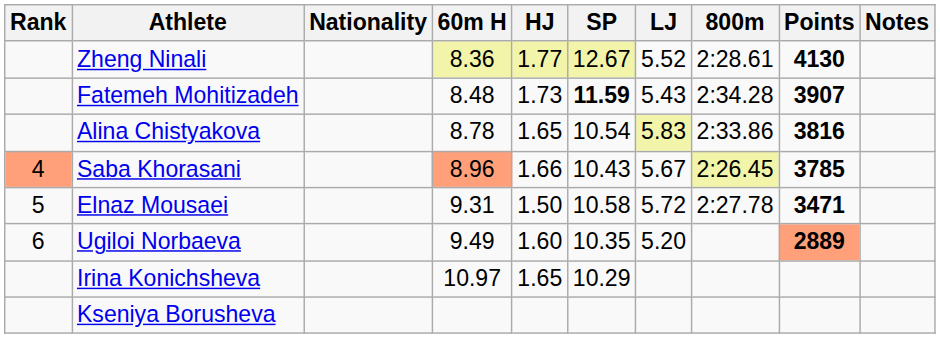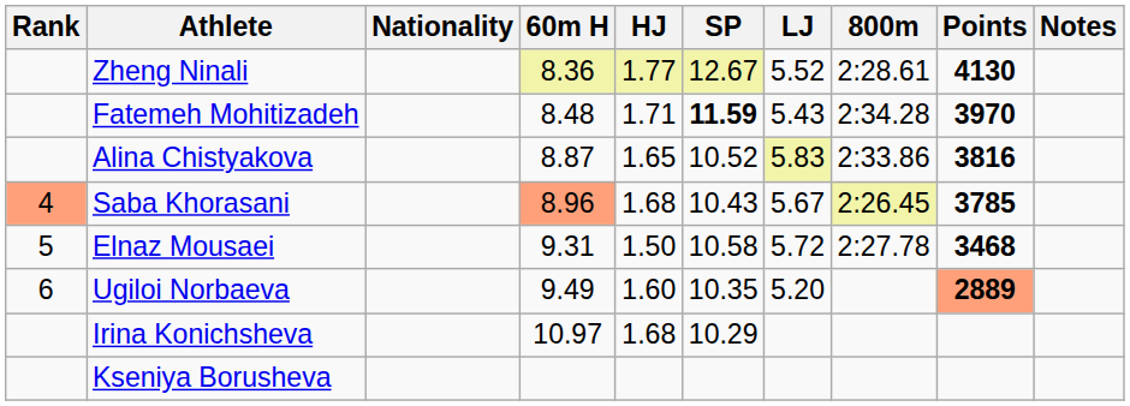 <table class="wikitable sortable" style=" text-align:center">
 <tr>
 <th>Rank</th>
 <th>Athlete</th>
 <th>Nationality</th>
 <th>60m H</th>
 <th>HJ</th>
 <th>SP</th>
 <th>LJ</th>
 <th>800m</th>
 <th>Points</th>
 <th>Notes</th>
 </tr>
 <tr>
 <td></td>
 <td align=left><a href='#'>Zheng Ninali</a></td>
 <td align=left></td>
 <td bgcolor=#F2F5A9>8.36</td>
 <td bgcolor=#F2F5A9>1.77</td>
 <td bgcolor=#F2F5A9>12.67</td>
 <td>5.52</td>
 <td>2:28.61</td>
 <td><strong>4130</strong></td>
 <td></td>
 </tr>
 <tr>
 <td></td>
 <td align=left><a href='#'>Fatemeh Mohitizadeh</a></td>
 <td align=left></td>
 <td>8.48</td>
-<td>1.73</td>
+<td>1.71</td>
 <td><strong>11.59</strong></td>
 <td>5.43</td>
 <td>2:34.28</td>
-<td><strong>3907</strong></td>
+<td><strong>3970</strong></td>
 <td></td>
 </tr>
 <tr>
 <td></td>
 <td align=left><a href='#'>Alina Chistyakova</a></td>
 <td align=left></td>
-<td>8.78</td>
+<td>8.87</td>
 <td>1.65</td>
-<td>10.54</td>
+<td>10.52</td>
 <td bgcolor=#F2F5A9>5.83</td>
 <td>2:33.86</td>
 <td><strong>3816</strong></td>
 <td></td>
 </tr>
 <tr>
 <td style="background: lightsalmon;">4</td>
 <td align=left><a href='#'>Saba Khorasani</a></td>
 <td align=left></td>
 <td style="background: lightsalmon;">8.96</td>
-<td>1.66</td>
+<td>1.68</td>
 <td>10.43</td>
 <td>5.67</td>
 <td bgcolor=#F2F5A9>2:26.45</td>
 <td><strong>3785</strong></td>
 <td></td>
 </tr>
 <tr>
 <td>5</td>
 <td align=left><a href='#'>Elnaz Mousaei</a></td>
 <td align=left></td>
 <td>9.31</td>
 <td>1.50</td>
 <td>10.58</td>
 <td>5.72</td>
 <td>2:27.78</td>
-<td><strong>3471</strong></td>
+<td><strong>3468</strong></td>
 <td></td>
 </tr>
 <tr>
 <td>6</td>
 <td align=left><a href='#'>Ugiloi Norbaeva</a></td>
 <td align=left></td>
 <td>9.49</td>
 <td>1.60</td>
 <td>10.35</td>
 <td>5.20</td>
 <td></td>
 <td style="background: lightsalmon;"><strong>2889</strong></td>
 <td></td>
 </tr>
 <tr>
 <td></td>
 <td align=left><a href='#'>Irina Konichsheva</a></td>
 <td align=left></td>
 <td>10.97</td>
-<td>1.65</td>
+<td>1.68</td>
 <td>10.29</td>
 <td></td>
 <td></td>
 <td><strong></strong></td>
 <td></td>
 </tr>
 <tr>
 <td></td>
 <td align=left><a href='#'>Kseniya Borusheva</a></td>
 <td align=left></td>
 <td></td>
 <td></td>
 <td></td>
 <td></td>
 <td></td>
 <td><strong></strong></td>
 <td></td>
 </tr>
 </table>
